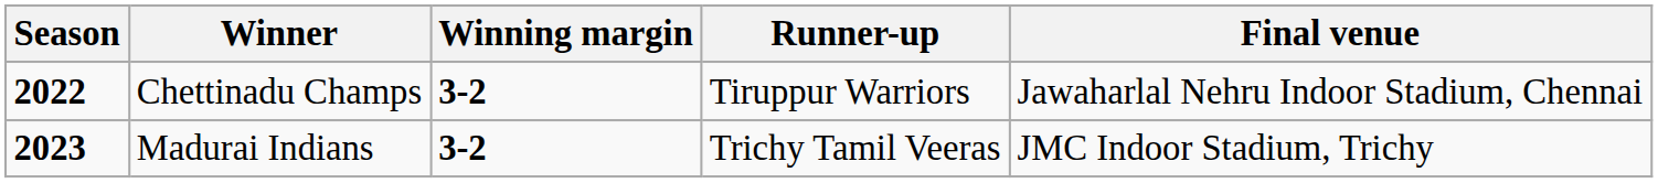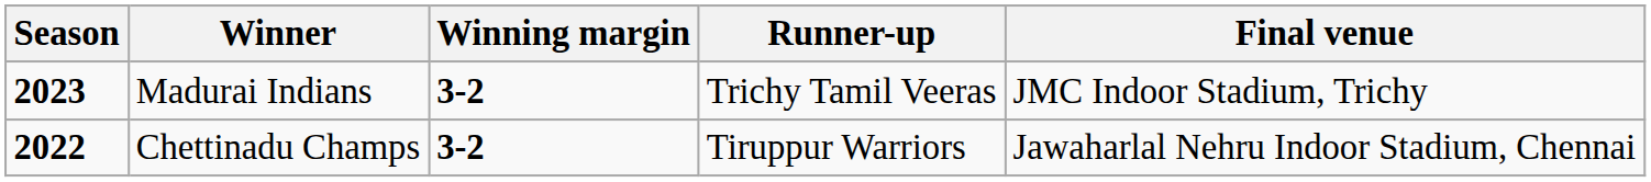 <table class="wikitable">
 <tr>
 <th><strong>Season</strong></th>
 <th><strong>Winner</strong></th>
 <th><strong>Winning margin</strong></th>
 <th><strong>Runner-up</strong></th>
 <th><strong>Final venue</strong></th>
 </tr>
 <tr>
+<td><strong>2023</strong></td>
+<td>Madurai  Indians</td>
+<td><strong>3-2</strong></td>
+<td>Trichy Tamil Veeras</td>
+<td>JMC Indoor Stadium, Trichy</td>
+</tr>
+<tr>
 <td><strong>2022</strong></td>
 <td>Chettinadu  Champs</td>
 <td><strong>3-2</strong></td>
 <td>Tiruppur Warriors</td>
 <td>Jawaharlal Nehru Indoor Stadium, Chennai</td>
 </tr>
-<tr>
-<td><strong>2023</strong></td>
-<td>Madurai  Indians</td>
-<td><strong>3-2</strong></td>
-<td>Trichy Tamil Veeras</td>
-<td>JMC Indoor Stadium, Trichy</td>
-</tr>
 </table>
